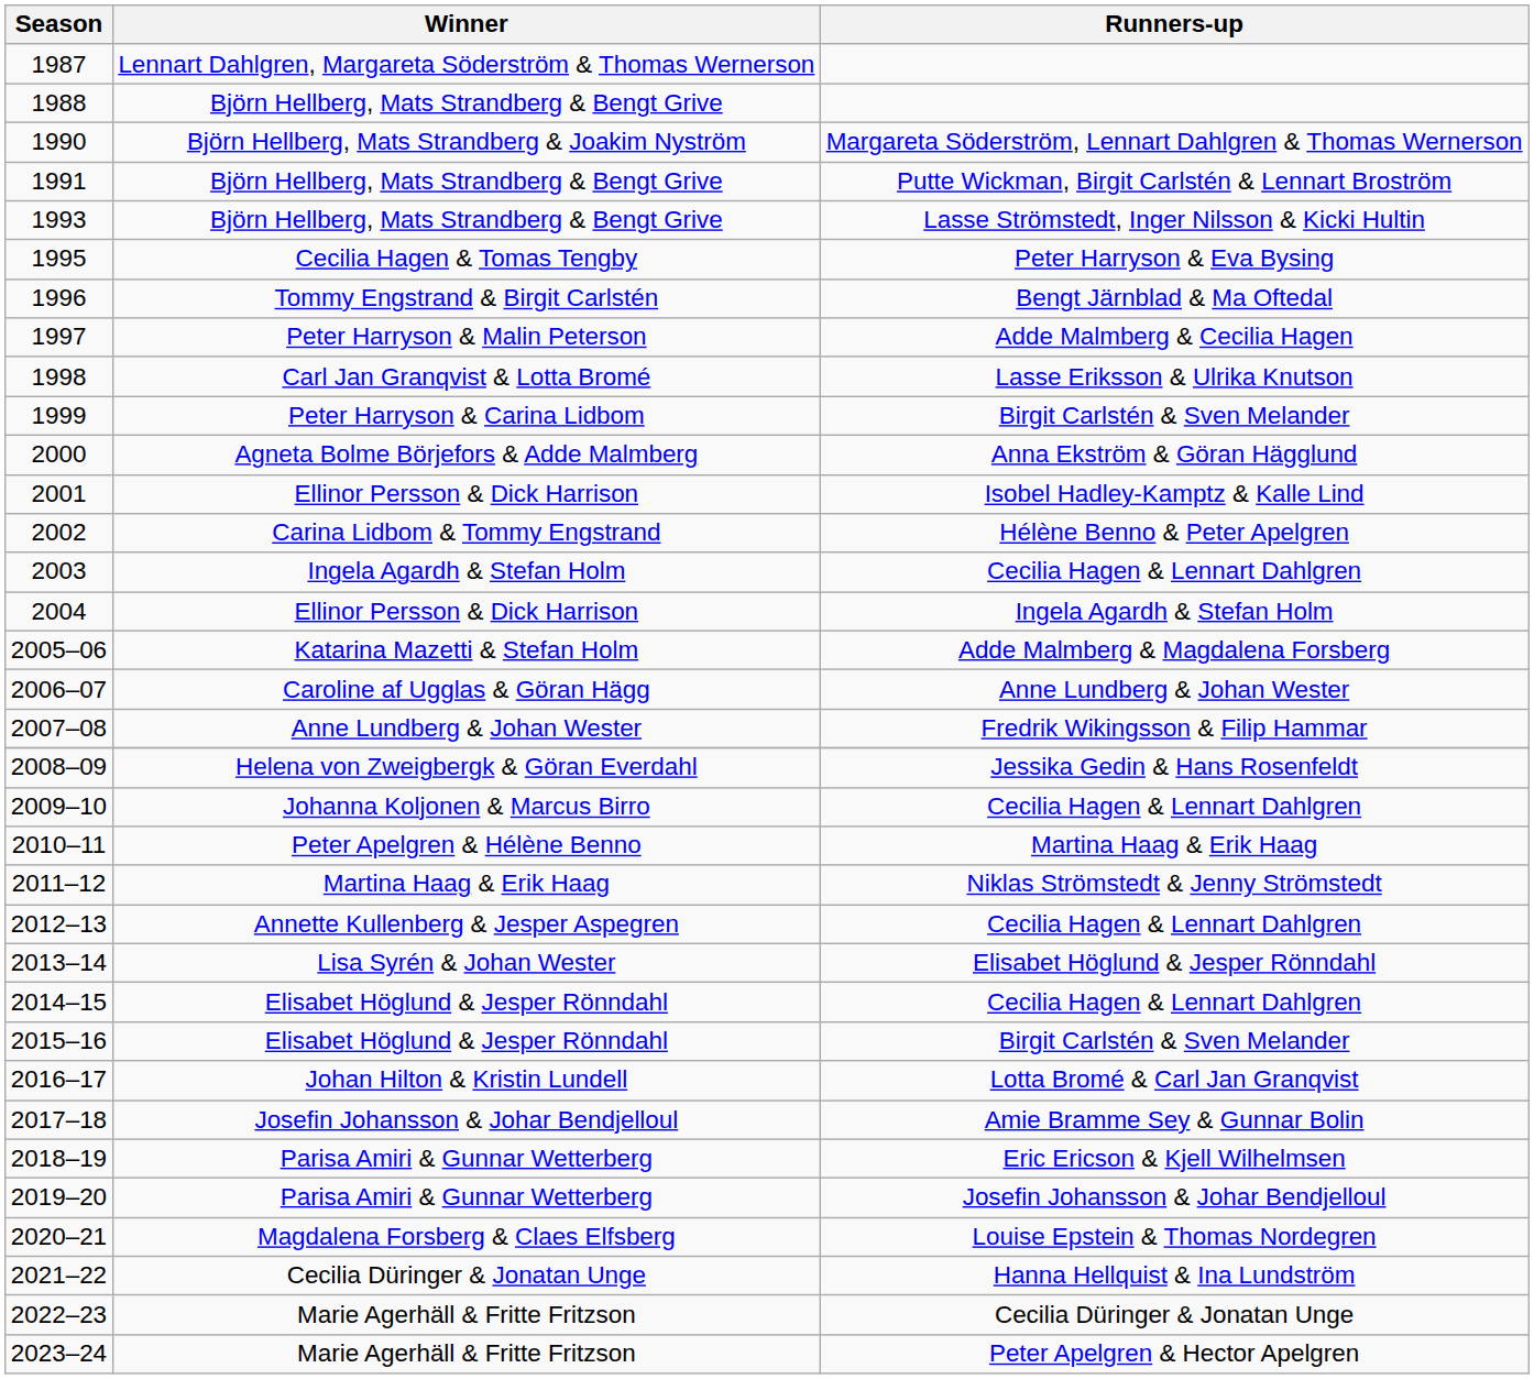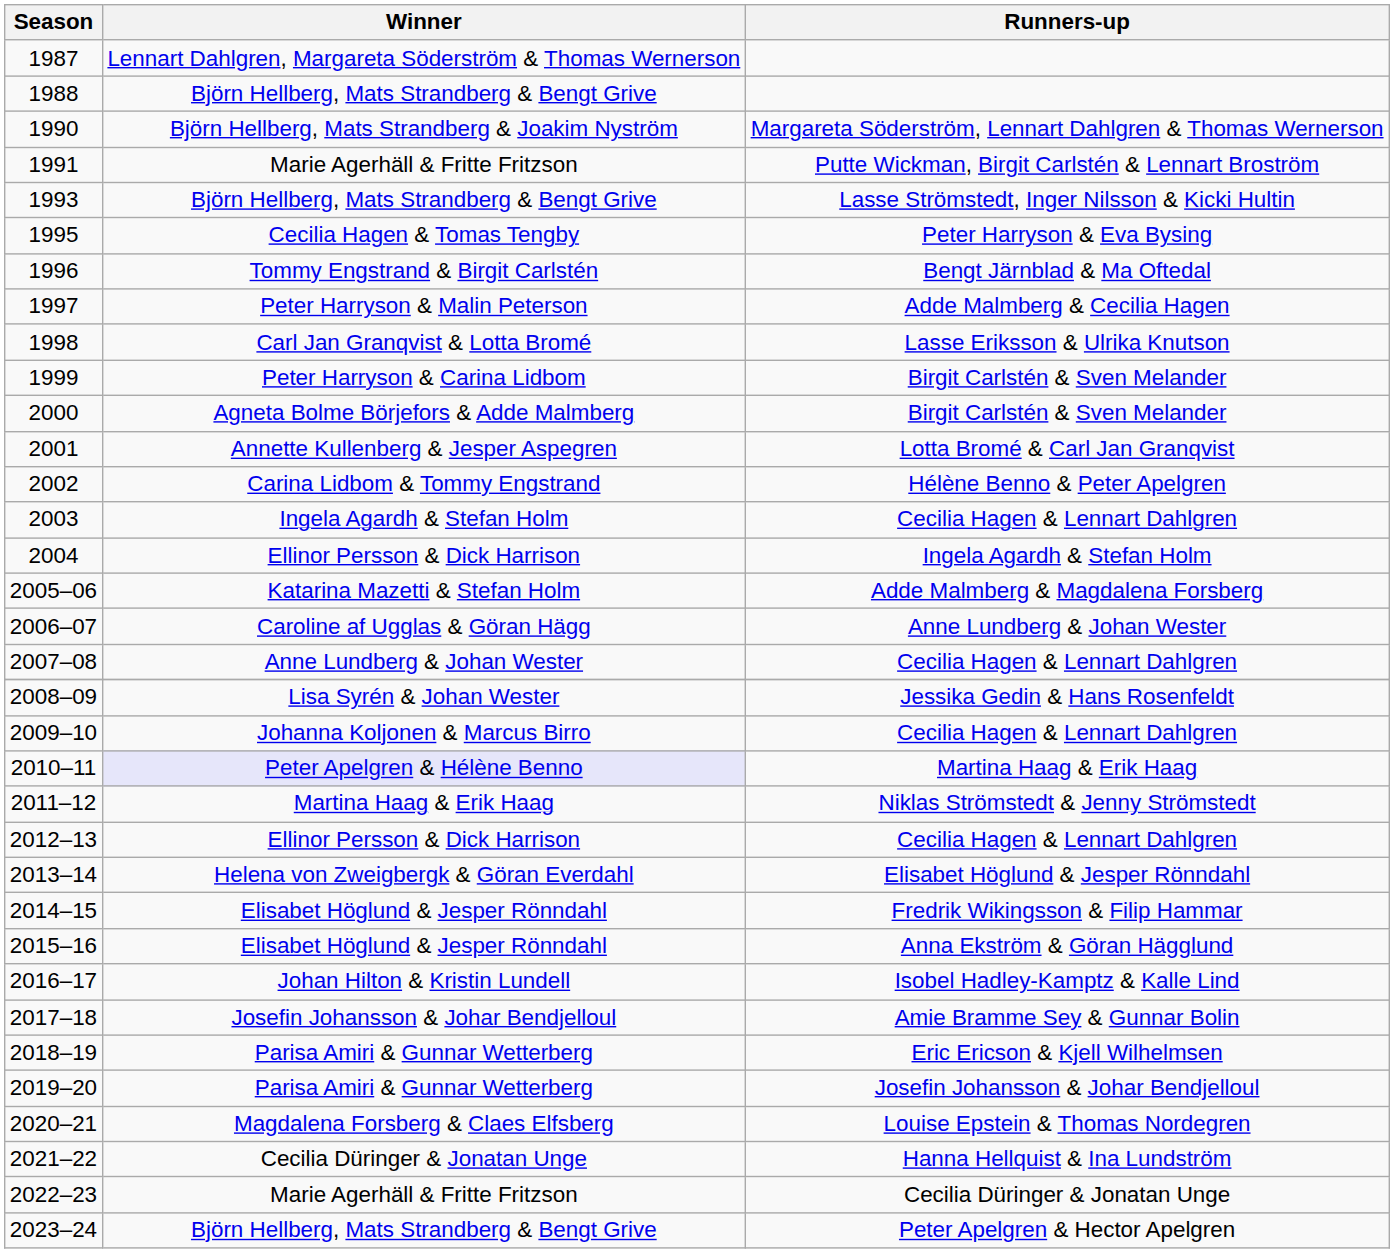 <table class="wikitable sortable plainrowheaders" style="text-align: center;">
 <tr>
 <th>Season</th>
 <th>Winner</th>
 <th>Runners-up</th>
 </tr>
 <tr>
 <td>1987</td>
 <td><a href='#'>Lennart Dahlgren</a>, <a href='#'>Margareta Söderström</a> & <a href='#'>Thomas Wernerson</a></td>
 <td></td>
 </tr>
 <tr>
 <td>1988</td>
 <td><a href='#'>Björn Hellberg</a>, <a href='#'>Mats Strandberg</a> & <a href='#'>Bengt Grive</a></td>
 <td></td>
 </tr>
 <tr>
 <td>1990</td>
 <td><a href='#'>Björn Hellberg</a>, <a href='#'>Mats Strandberg</a> & <a href='#'>Joakim Nyström</a></td>
 <td><a href='#'>Margareta Söderström</a>, <a href='#'>Lennart Dahlgren</a> & <a href='#'>Thomas Wernerson</a></td>
 </tr>
 <tr>
 <td>1991</td>
-<td><a href='#'>Björn Hellberg</a>, <a href='#'>Mats Strandberg</a> & <a href='#'>Bengt Grive</a></td>
+<td>Marie Agerhäll & Fritte Fritzson</td>
 <td><a href='#'>Putte Wickman</a>, <a href='#'>Birgit Carlstén</a> & <a href='#'>Lennart Broström</a></td>
 </tr>
 <tr>
 <td>1993</td>
 <td><a href='#'>Björn Hellberg</a>, <a href='#'>Mats Strandberg</a> & <a href='#'>Bengt Grive</a></td>
 <td><a href='#'>Lasse Strömstedt</a>, <a href='#'>Inger Nilsson</a> & <a href='#'>Kicki Hultin</a></td>
 </tr>
 <tr>
 <td>1995</td>
 <td><a href='#'>Cecilia Hagen</a> & <a href='#'>Tomas Tengby</a></td>
 <td><a href='#'>Peter Harryson</a> & <a href='#'>Eva Bysing</a></td>
 </tr>
 <tr>
 <td>1996</td>
 <td><a href='#'>Tommy Engstrand</a> & <a href='#'>Birgit Carlstén</a></td>
 <td><a href='#'>Bengt Järnblad</a> & <a href='#'>Ma Oftedal</a></td>
 </tr>
 <tr>
 <td>1997</td>
 <td><a href='#'>Peter Harryson</a> & <a href='#'>Malin Peterson</a></td>
 <td><a href='#'>Adde Malmberg</a> & <a href='#'>Cecilia Hagen</a></td>
 </tr>
 <tr>
 <td>1998</td>
 <td><a href='#'>Carl Jan Granqvist</a> & <a href='#'>Lotta Bromé</a></td>
 <td><a href='#'>Lasse Eriksson</a> & <a href='#'>Ulrika Knutson</a></td>
 </tr>
 <tr>
 <td>1999</td>
 <td><a href='#'>Peter Harryson</a> & <a href='#'>Carina Lidbom</a></td>
 <td><a href='#'>Birgit Carlstén</a> & <a href='#'>Sven Melander</a></td>
 </tr>
 <tr>
 <td>2000</td>
 <td><a href='#'>Agneta Bolme Börjefors</a> & <a href='#'>Adde Malmberg</a></td>
-<td><a href='#'>Anna Ekström</a> & <a href='#'>Göran Hägglund</a></td>
+<td><a href='#'>Birgit Carlstén</a> & <a href='#'>Sven Melander</a></td>
 </tr>
 <tr>
 <td>2001</td>
-<td><a href='#'>Ellinor Persson</a> & <a href='#'>Dick Harrison</a></td>
-<td><a href='#'>Isobel Hadley-Kamptz</a> & <a href='#'>Kalle Lind</a></td>
+<td><a href='#'>Annette Kullenberg</a> & <a href='#'>Jesper Aspegren</a></td>
+<td><a href='#'>Lotta Bromé</a> & <a href='#'>Carl Jan Granqvist</a></td>
 </tr>
 <tr>
 <td>2002</td>
 <td><a href='#'>Carina Lidbom</a> & <a href='#'>Tommy Engstrand</a></td>
 <td><a href='#'>Hélène Benno</a> & <a href='#'>Peter Apelgren</a></td>
 </tr>
 <tr>
 <td>2003</td>
 <td><a href='#'>Ingela Agardh</a> & <a href='#'>Stefan Holm</a></td>
 <td><a href='#'>Cecilia Hagen</a> & <a href='#'>Lennart Dahlgren</a></td>
 </tr>
 <tr>
 <td>2004</td>
 <td><a href='#'>Ellinor Persson</a> & <a href='#'>Dick Harrison</a></td>
 <td><a href='#'>Ingela Agardh</a> & <a href='#'>Stefan Holm</a></td>
 </tr>
 <tr>
 <td>2005–06</td>
 <td><a href='#'>Katarina Mazetti</a> & <a href='#'>Stefan Holm</a></td>
 <td><a href='#'>Adde Malmberg</a> & <a href='#'>Magdalena Forsberg</a></td>
 </tr>
 <tr>
 <td>2006–07</td>
 <td><a href='#'>Caroline af Ugglas</a> & <a href='#'>Göran Hägg</a></td>
 <td><a href='#'>Anne Lundberg</a> & <a href='#'>Johan Wester</a></td>
 </tr>
 <tr>
 <td>2007–08</td>
 <td><a href='#'>Anne Lundberg</a> & <a href='#'>Johan Wester</a></td>
-<td><a href='#'>Fredrik Wikingsson</a> & <a href='#'>Filip Hammar</a></td>
+<td><a href='#'>Cecilia Hagen</a> & <a href='#'>Lennart Dahlgren</a></td>
 </tr>
 <tr>
 </tr>
 <tr>
 <td>2008–09</td>
-<td><a href='#'>Helena von Zweigbergk</a> & <a href='#'>Göran Everdahl</a></td>
+<td><a href='#'>Lisa Syrén</a> & <a href='#'>Johan Wester</a></td>
 <td><a href='#'>Jessika Gedin</a> & <a href='#'>Hans Rosenfeldt</a></td>
 </tr>
 <tr>
 <td>2009–10</td>
 <td><a href='#'>Johanna Koljonen</a> & <a href='#'>Marcus Birro</a></td>
 <td><a href='#'>Cecilia Hagen</a> & <a href='#'>Lennart Dahlgren</a></td>
 </tr>
 <tr>
 <td>2010–11</td>
-<td><a href='#'>Peter Apelgren</a> & <a href='#'>Hélène Benno</a></td>
+<td style="background: lavender;"><a href='#'>Peter Apelgren</a> & <a href='#'>Hélène Benno</a></td>
 <td><a href='#'>Martina Haag</a> & <a href='#'>Erik Haag</a></td>
 </tr>
 <tr>
 <td>2011–12</td>
 <td><a href='#'>Martina Haag</a> & <a href='#'>Erik Haag</a></td>
 <td><a href='#'>Niklas Strömstedt</a> & <a href='#'>Jenny Strömstedt</a></td>
 </tr>
 <tr>
 <td>2012–13</td>
-<td><a href='#'>Annette Kullenberg</a> & <a href='#'>Jesper Aspegren</a></td>
+<td><a href='#'>Ellinor Persson</a> & <a href='#'>Dick Harrison</a></td>
 <td><a href='#'>Cecilia Hagen</a> &  <a href='#'>Lennart Dahlgren</a></td>
 </tr>
 <tr>
 <td>2013–14</td>
-<td><a href='#'>Lisa Syrén</a> & <a href='#'>Johan Wester</a></td>
+<td><a href='#'>Helena von Zweigbergk</a> & <a href='#'>Göran Everdahl</a></td>
 <td><a href='#'>Elisabet Höglund</a> & <a href='#'>Jesper Rönndahl</a></td>
 </tr>
 <tr>
 <td>2014–15</td>
 <td><a href='#'>Elisabet Höglund</a> & <a href='#'>Jesper Rönndahl</a></td>
-<td><a href='#'>Cecilia Hagen</a> & <a href='#'>Lennart Dahlgren</a></td>
+<td><a href='#'>Fredrik Wikingsson</a> & <a href='#'>Filip Hammar</a></td>
 </tr>
 <tr>
 <td>2015–16</td>
 <td><a href='#'>Elisabet Höglund</a> & <a href='#'>Jesper Rönndahl</a></td>
-<td><a href='#'>Birgit Carlstén</a> & <a href='#'>Sven Melander</a></td>
+<td><a href='#'>Anna Ekström</a> & <a href='#'>Göran Hägglund</a></td>
 </tr>
 <tr>
 <td>2016–17</td>
 <td><a href='#'>Johan Hilton</a> & <a href='#'>Kristin Lundell</a></td>
-<td><a href='#'>Lotta Bromé</a> & <a href='#'>Carl Jan Granqvist</a></td>
+<td><a href='#'>Isobel Hadley-Kamptz</a> & <a href='#'>Kalle Lind</a></td>
 </tr>
 <tr>
 <td>2017–18</td>
 <td><a href='#'>Josefin Johansson</a> & <a href='#'>Johar Bendjelloul</a></td>
 <td><a href='#'>Amie Bramme Sey</a> & <a href='#'>Gunnar Bolin</a></td>
 </tr>
 <tr>
 <td>2018–19</td>
 <td><a href='#'>Parisa Amiri</a> & <a href='#'>Gunnar Wetterberg</a></td>
 <td><a href='#'>Eric Ericson</a> & <a href='#'>Kjell Wilhelmsen</a></td>
 </tr>
 <tr>
 <td>2019–20</td>
 <td><a href='#'>Parisa Amiri</a> & <a href='#'>Gunnar Wetterberg</a></td>
 <td><a href='#'>Josefin Johansson</a> & <a href='#'>Johar Bendjelloul</a></td>
 </tr>
 <tr>
 <td>2020–21</td>
 <td><a href='#'>Magdalena Forsberg</a> & <a href='#'>Claes Elfsberg</a></td>
 <td><a href='#'>Louise Epstein</a> & <a href='#'>Thomas Nordegren</a></td>
 </tr>
 <tr>
 <td>2021–22</td>
 <td>Cecilia Düringer & <a href='#'>Jonatan Unge</a></td>
 <td><a href='#'>Hanna Hellquist</a> & <a href='#'>Ina Lundström</a></td>
 </tr>
 <tr>
 <td>2022–23</td>
 <td>Marie Agerhäll & Fritte Fritzson</td>
 <td>Cecilia Düringer & Jonatan Unge</td>
 </tr>
 <tr>
 <td>2023–24</td>
-<td>Marie Agerhäll & Fritte Fritzson</td>
+<td><a href='#'>Björn Hellberg</a>, <a href='#'>Mats Strandberg</a> & <a href='#'>Bengt Grive</a></td>
 <td><a href='#'>Peter Apelgren</a> & Hector Apelgren</td>
 </tr>
 </table>
